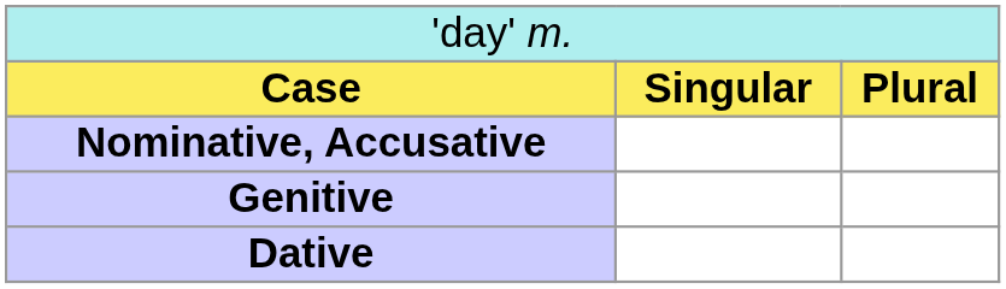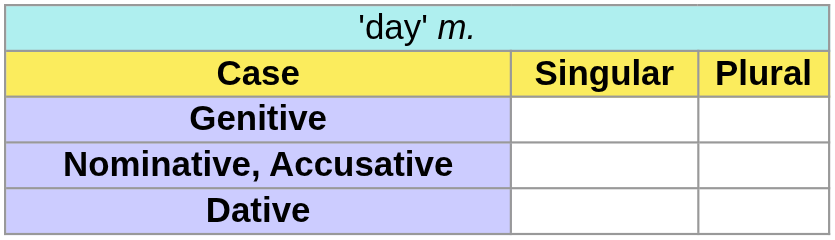 <table border=1 width=30% style="text-align:center; margin:1em 1em 1em 0; border:1px #999 solid; border-collapse:collapse;">
 <tr>
 <td colspan="3" style="background:#afefef;"><strong></strong> 'day' <em>m.</em></td>
 </tr>
 <tr>
 <th style="background:#FBEC5D;">Case</th>
 <th style="background:#FBEC5D;">Singular</th>
 <th style="background:#FBEC5D;">Plural</th>
 </tr>
 <tr>
-<td style="background:#CCCCFF;"><strong>Nominative,  Accusative</strong></td>
+<td style="background:#CCCCFF;"><strong>Genitive</strong></td>
 <td></td>
 <td></td>
 </tr>
 <tr>
-<td style="background:#CCCCFF;"><strong>Genitive</strong></td>
+<td style="background:#CCCCFF;"><strong>Nominative,  Accusative</strong></td>
 <td></td>
 <td></td>
 </tr>
 <tr>
 <td style="background:#CCCCFF;"><strong>Dative</strong></td>
 <td></td>
 <td></td>
 </tr>
 </table>
